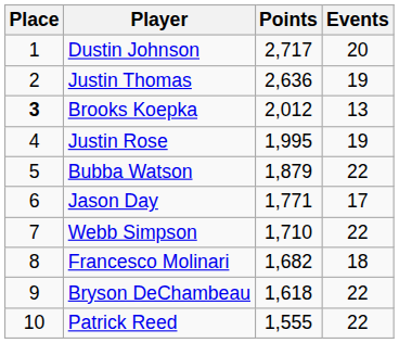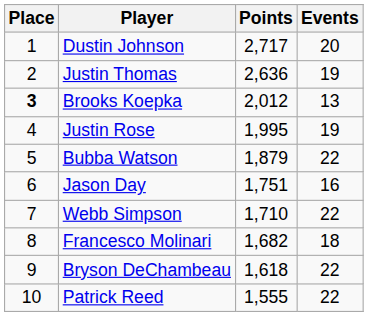 <table class="wikitable">
 <tr>
 <th>Place</th>
 <th>Player</th>
 <th>Points</th>
 <th>Events</th>
 </tr>
 <tr>
 <td align=center>1</td>
 <td> <a href='#'>Dustin Johnson</a></td>
 <td align=center>2,717</td>
 <td align=center>20</td>
 </tr>
 <tr>
 <td align=center>2</td>
 <td> <a href='#'>Justin Thomas</a></td>
 <td align=center>2,636</td>
 <td align=center>19</td>
 </tr>
 <tr>
 <td align=center><strong>3</strong></td>
 <td> <a href='#'>Brooks Koepka</a></td>
 <td align=center>2,012</td>
 <td align=center>13</td>
 </tr>
 <tr>
 <td align=center>4</td>
 <td> <a href='#'>Justin Rose</a></td>
 <td align=center>1,995</td>
 <td align=center>19</td>
 </tr>
 <tr>
 <td align=center>5</td>
 <td> <a href='#'>Bubba Watson</a></td>
 <td align=center>1,879</td>
 <td align=center>22</td>
 </tr>
 <tr>
 <td align=center>6</td>
 <td> <a href='#'>Jason Day</a></td>
-<td align=center>1,771</td>
-<td align=center>17</td>
+<td align=center>1,751</td>
+<td align=center>16</td>
 </tr>
 <tr>
 <td align=center>7</td>
 <td> <a href='#'>Webb Simpson</a></td>
 <td align=center>1,710</td>
 <td align=center>22</td>
 </tr>
 <tr>
 <td align=center>8</td>
 <td> <a href='#'>Francesco Molinari</a></td>
 <td align=center>1,682</td>
 <td align=center>18</td>
 </tr>
 <tr>
 <td align=center>9</td>
 <td> <a href='#'>Bryson DeChambeau</a></td>
 <td align=center>1,618</td>
 <td align=center>22</td>
 </tr>
 <tr>
 <td align=center>10</td>
 <td> <a href='#'>Patrick Reed</a></td>
 <td align=center>1,555</td>
 <td align=center>22</td>
 </tr>
 </table>
